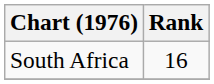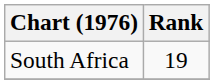 <table class="wikitable">
 <tr>
 <th align="left">Chart (1976)</th>
 <th style="text-align:center;">Rank</th>
 </tr>
 <tr>
 <td>South Africa </td>
-<td align="center">16</td>
+<td align="center">19</td>
 </tr>
 <tr>
 </tr>
 </table>
